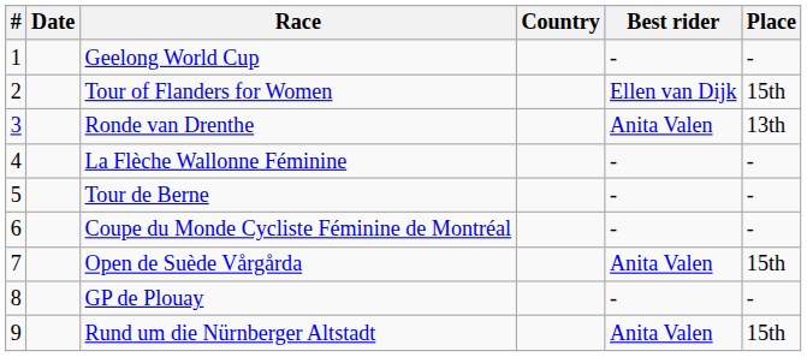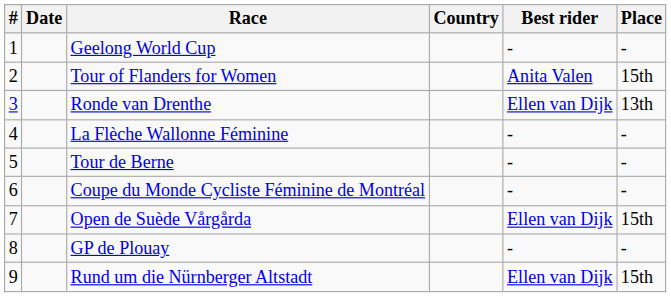 <table class="wikitable">
 <tr style="background:#ccccff;">
 <th>#</th>
 <th>Date</th>
 <th>Race</th>
 <th>Country</th>
 <th>Best rider</th>
 <th>Place</th>
 </tr>
 <tr>
 <td>1</td>
 <td></td>
 <td><a href='#'>Geelong World Cup</a></td>
 <td></td>
 <td>-</td>
 <td>-</td>
 </tr>
 <tr>
 <td>2</td>
 <td></td>
 <td><a href='#'>Tour of Flanders for Women</a></td>
 <td></td>
-<td> <a href='#'>Ellen van Dijk</a></td>
+<td> <a href='#'>Anita Valen</a></td>
 <td>15th</td>
 </tr>
 <tr>
 <td><a href='#'>3</a></td>
 <td></td>
 <td><a href='#'>Ronde van Drenthe</a></td>
 <td></td>
-<td> <a href='#'>Anita Valen</a></td>
+<td> <a href='#'>Ellen van Dijk</a></td>
 <td>13th</td>
 </tr>
 <tr>
 <td>4</td>
 <td></td>
 <td><a href='#'>La Flèche Wallonne Féminine</a></td>
 <td></td>
 <td>-</td>
 <td>-</td>
 </tr>
 <tr>
 <td>5</td>
 <td></td>
 <td><a href='#'>Tour de Berne</a></td>
 <td></td>
 <td>-</td>
 <td>-</td>
 </tr>
 <tr>
 <td>6</td>
 <td></td>
 <td><a href='#'>Coupe du Monde Cycliste Féminine de Montréal</a></td>
 <td></td>
 <td>-</td>
 <td>-</td>
 </tr>
 <tr>
 <td>7</td>
 <td></td>
 <td><a href='#'>Open de Suède Vårgårda</a></td>
 <td></td>
-<td> <a href='#'>Anita Valen</a></td>
+<td> <a href='#'>Ellen van Dijk</a></td>
 <td>15th</td>
 </tr>
 <tr>
 <td>8</td>
 <td></td>
 <td><a href='#'>GP de Plouay</a></td>
 <td></td>
 <td>-</td>
 <td>-</td>
 </tr>
 <tr>
 <td>9</td>
 <td></td>
 <td><a href='#'>Rund um die Nürnberger Altstadt</a></td>
 <td></td>
-<td> <a href='#'>Anita Valen</a></td>
+<td> <a href='#'>Ellen van Dijk</a></td>
 <td>15th</td>
 </tr>
 </table>
